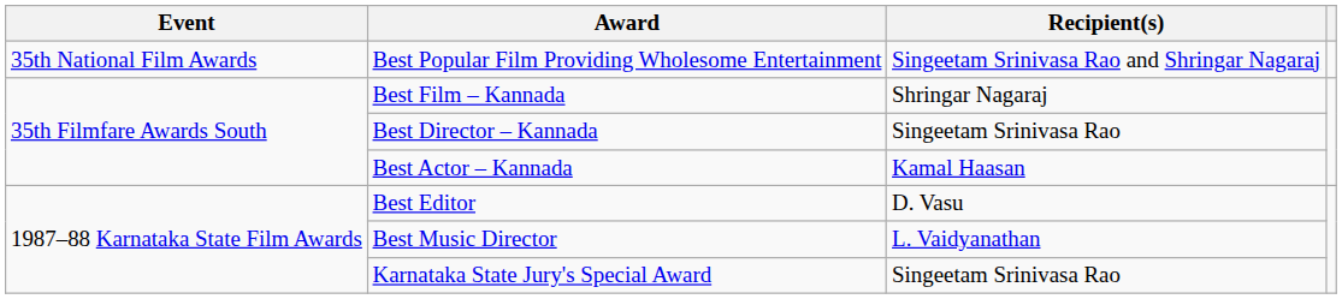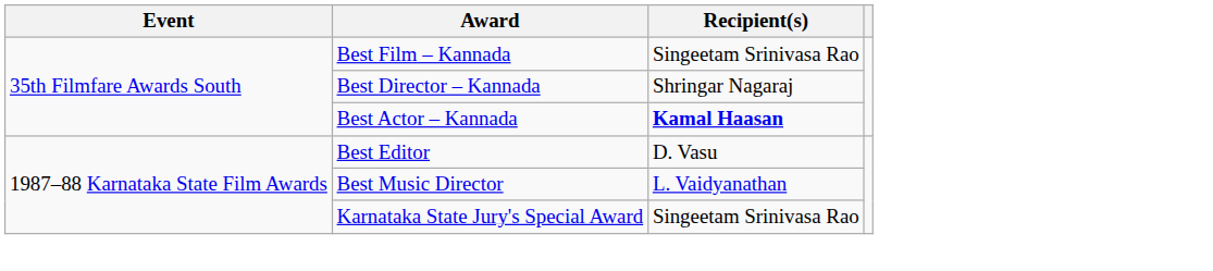 <table class="wikitable">
 <tr>
 <th>Event</th>
 <th>Award</th>
 <th>Recipient(s)</th>
 <th></th>
 </tr>
 <tr>
-<td><a href='#'>35th National Film Awards</a></td>
-<td><a href='#'>Best Popular Film Providing Wholesome Entertainment</a></td>
-<td><a href='#'>Singeetam Srinivasa Rao</a> and <a href='#'>Shringar Nagaraj</a></td>
-<td style="text-align: center;"></td>
-</tr>
-<tr>
 <td rowspan="3"><a href='#'>35th Filmfare Awards South</a></td>
 <td><a href='#'>Best Film – Kannada</a></td>
-<td>Shringar Nagaraj</td>
+<td>Singeetam Srinivasa Rao</td>
 <td rowspan="3" style="text-align: center;"><br></td>
 </tr>
 <tr>
 <td><a href='#'>Best Director – Kannada</a></td>
-<td>Singeetam Srinivasa Rao</td>
+<td>Shringar Nagaraj</td>
 </tr>
 <tr>
 <td><a href='#'>Best Actor – Kannada</a></td>
-<td><a href='#'>Kamal Haasan</a></td>
+<td><strong><a href='#'>Kamal Haasan</a></strong></td>
 </tr>
 <tr>
 <td rowspan="3">1987–88 <a href='#'>Karnataka State Film Awards</a></td>
 <td><a href='#'>Best Editor</a></td>
 <td>D. Vasu</td>
 <td rowspan="3" style="text-align: center;"></td>
 </tr>
 <tr>
 <td><a href='#'>Best Music Director</a></td>
 <td><a href='#'>L. Vaidyanathan</a></td>
 </tr>
 <tr>
 <td><a href='#'>Karnataka State Jury's Special Award</a></td>
 <td>Singeetam Srinivasa Rao</td>
 </tr>
 </table>
